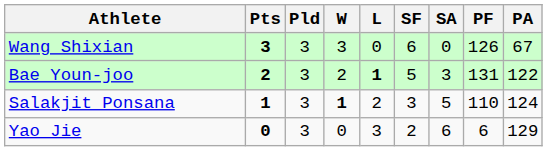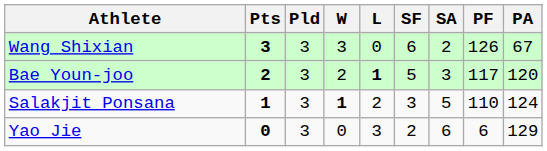 <table class=wikitable style="text-align:center">
 <tr>
 <th width=175>Athlete</th>
 <th width=20>Pts</th>
 <th width=20>Pld</th>
 <th width=20>W</th>
 <th width=20>L</th>
 <th width=20>SF</th>
 <th width=20>SA</th>
 <th width=20>PF</th>
 <th width=20>PA</th>
 </tr>
 <tr bgcolor=ccffcc>
 <td style="text-align:left"> <a href='#'>Wang Shixian</a></td>
 <td><strong>3</strong></td>
 <td>3</td>
 <td>3</td>
 <td>0</td>
 <td>6</td>
-<td>0</td>
+<td>2</td>
 <td>126</td>
 <td>67</td>
 </tr>
 <tr bgcolor=ccffcc>
 <td style="text-align:left"> <a href='#'>Bae Youn-joo</a></td>
 <td><strong>2</strong></td>
 <td>3</td>
 <td>2</td>
 <td><strong>1</strong></td>
 <td>5</td>
 <td>3</td>
-<td>131</td>
-<td>122</td>
+<td>117</td>
+<td>120</td>
 </tr>
 <tr bgcolor=>
 <td style="text-align:left"> <a href='#'>Salakjit Ponsana</a></td>
 <td><strong>1</strong></td>
 <td>3</td>
 <td><strong>1</strong></td>
 <td>2</td>
 <td>3</td>
 <td>5</td>
 <td>110</td>
 <td>124</td>
 </tr>
 <tr bgcolor=>
 <td style="text-align:left"> <a href='#'>Yao Jie</a></td>
 <td><strong>0</strong></td>
 <td>3</td>
 <td>0</td>
 <td>3</td>
 <td>2</td>
 <td>6</td>
 <td>6</td>
 <td>129</td>
 </tr>
 </table>
